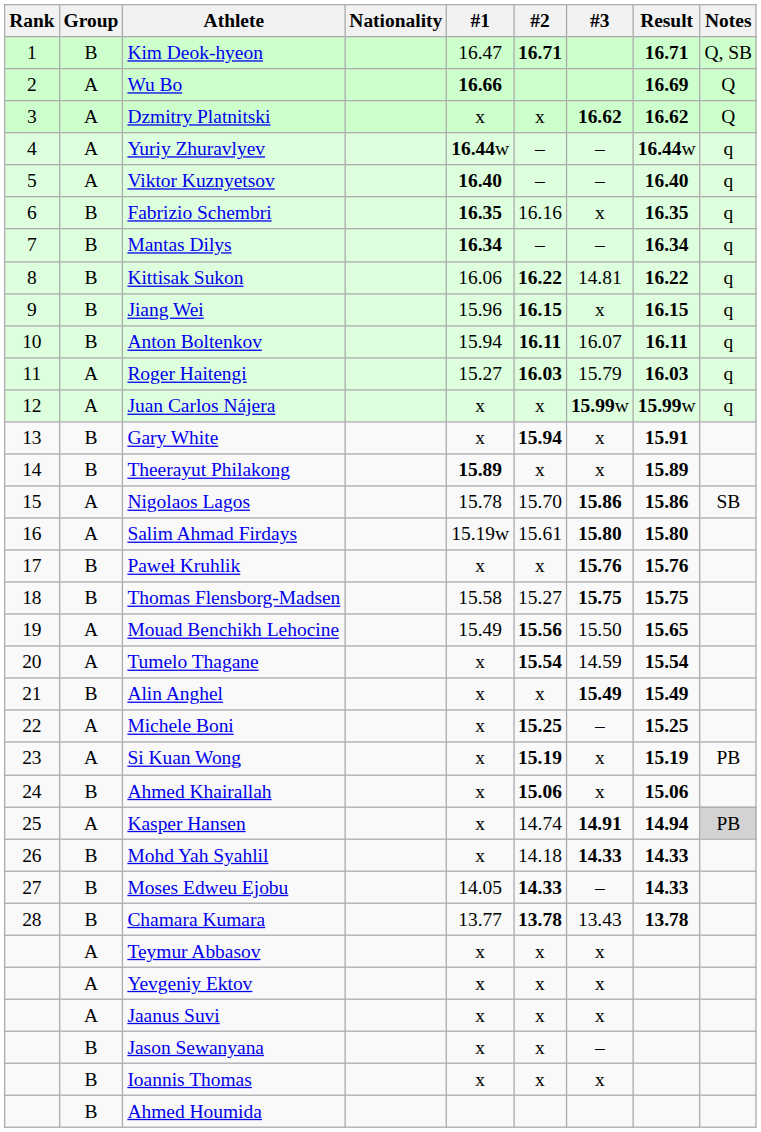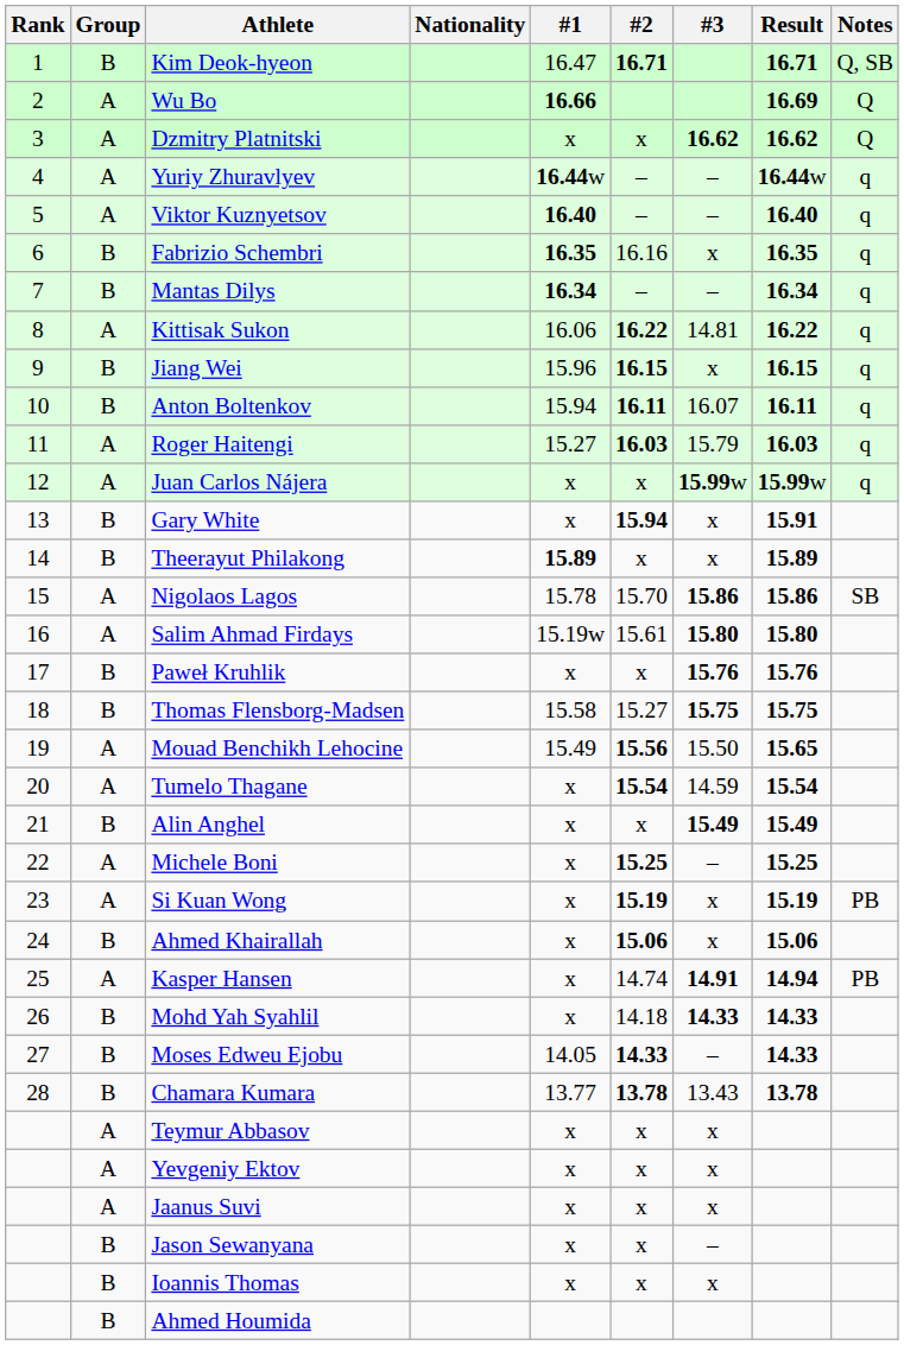 <table class="wikitable sortable" style="text-align:center;font-size:95%">
 <tr>
 <th>Rank</th>
 <th>Group</th>
 <th>Athlete</th>
 <th>Nationality</th>
 <th>#1</th>
 <th>#2</th>
 <th>#3</th>
 <th>Result</th>
 <th>Notes</th>
 </tr>
 <tr bgcolor=ccffcc>
 <td>1</td>
 <td>B</td>
 <td align="left"><a href='#'>Kim Deok-hyeon</a></td>
 <td align=left></td>
 <td>16.47</td>
 <td><strong>16.71</strong></td>
 <td></td>
 <td><strong>16.71</strong></td>
 <td>Q, SB</td>
 </tr>
 <tr bgcolor=ccffcc>
 <td>2</td>
 <td>A</td>
 <td align="left"><a href='#'>Wu Bo</a></td>
 <td align=left></td>
 <td><strong>16.66</strong></td>
 <td></td>
 <td></td>
 <td><strong>16.69</strong></td>
 <td>Q</td>
 </tr>
 <tr bgcolor=ccffcc>
 <td>3</td>
 <td>A</td>
 <td align="left"><a href='#'>Dzmitry Platnitski</a></td>
 <td align=left></td>
 <td>x</td>
 <td>x</td>
 <td><strong>16.62</strong></td>
 <td><strong>16.62</strong></td>
 <td>Q</td>
 </tr>
 <tr bgcolor=ddffdd>
 <td>4</td>
 <td>A</td>
 <td align="left"><a href='#'>Yuriy Zhuravlyev</a></td>
 <td align=left></td>
 <td><strong>16.44</strong>w</td>
 <td>–</td>
 <td>–</td>
 <td><strong>16.44</strong>w</td>
 <td>q</td>
 </tr>
 <tr bgcolor=ddffdd>
 <td>5</td>
 <td>A</td>
 <td align="left"><a href='#'>Viktor Kuznyetsov</a></td>
 <td align=left></td>
 <td><strong>16.40</strong></td>
 <td>–</td>
 <td>–</td>
 <td><strong>16.40</strong></td>
 <td>q</td>
 </tr>
 <tr bgcolor=ddffdd>
 <td>6</td>
 <td>B</td>
 <td align="left"><a href='#'>Fabrizio Schembri</a></td>
 <td align=left></td>
 <td><strong>16.35</strong></td>
 <td>16.16</td>
 <td>x</td>
 <td><strong>16.35</strong></td>
 <td>q</td>
 </tr>
 <tr bgcolor=ddffdd>
 <td>7</td>
 <td>B</td>
 <td align="left"><a href='#'>Mantas Dilys</a></td>
 <td align=left></td>
 <td><strong>16.34</strong></td>
 <td>–</td>
 <td>–</td>
 <td><strong>16.34</strong></td>
 <td>q</td>
 </tr>
 <tr bgcolor=ddffdd>
 <td>8</td>
-<td>B</td>
+<td>A</td>
 <td align="left"><a href='#'>Kittisak Sukon</a></td>
 <td align=left></td>
 <td>16.06</td>
 <td><strong>16.22</strong></td>
 <td>14.81</td>
 <td><strong>16.22</strong></td>
 <td>q</td>
 </tr>
 <tr bgcolor=ddffdd>
 <td>9</td>
 <td>B</td>
 <td align="left"><a href='#'>Jiang Wei</a></td>
 <td align=left></td>
 <td>15.96</td>
 <td><strong>16.15</strong></td>
 <td>x</td>
 <td><strong>16.15</strong></td>
 <td>q</td>
 </tr>
 <tr bgcolor=ddffdd>
 <td>10</td>
 <td>B</td>
 <td align="left"><a href='#'>Anton Boltenkov</a></td>
 <td align=left></td>
 <td>15.94</td>
 <td><strong>16.11</strong></td>
 <td>16.07</td>
 <td><strong>16.11</strong></td>
 <td>q</td>
 </tr>
 <tr bgcolor=ddffdd>
 <td>11</td>
 <td>A</td>
 <td align="left"><a href='#'>Roger Haitengi</a></td>
 <td align=left></td>
 <td>15.27</td>
 <td><strong>16.03</strong></td>
 <td>15.79</td>
 <td><strong>16.03</strong></td>
 <td>q</td>
 </tr>
 <tr bgcolor=ddffdd>
 <td>12</td>
 <td>A</td>
 <td align="left"><a href='#'>Juan Carlos Nájera</a></td>
 <td align=left></td>
 <td>x</td>
 <td>x</td>
 <td><strong>15.99</strong>w</td>
 <td><strong>15.99</strong>w</td>
 <td>q</td>
 </tr>
 <tr>
 <td>13</td>
 <td>B</td>
 <td align="left"><a href='#'>Gary White</a></td>
 <td align=left></td>
 <td>x</td>
 <td><strong>15.94</strong></td>
 <td>x</td>
 <td><strong>15.91</strong></td>
 <td></td>
 </tr>
 <tr>
 <td>14</td>
 <td>B</td>
 <td align="left"><a href='#'>Theerayut Philakong</a></td>
 <td align=left></td>
 <td><strong>15.89</strong></td>
 <td>x</td>
 <td>x</td>
 <td><strong>15.89</strong></td>
 <td></td>
 </tr>
 <tr>
 <td>15</td>
 <td>A</td>
 <td align="left"><a href='#'>Nigolaos Lagos</a></td>
 <td align=left></td>
 <td>15.78</td>
 <td>15.70</td>
 <td><strong>15.86</strong></td>
 <td><strong>15.86</strong></td>
 <td>SB</td>
 </tr>
 <tr>
 <td>16</td>
 <td>A</td>
 <td align="left"><a href='#'>Salim Ahmad Firdays</a></td>
 <td align=left></td>
 <td>15.19w</td>
 <td>15.61</td>
 <td><strong>15.80</strong></td>
 <td><strong>15.80</strong></td>
 <td></td>
 </tr>
 <tr>
 <td>17</td>
 <td>B</td>
 <td align="left"><a href='#'>Paweł Kruhlik</a></td>
 <td align=left></td>
 <td>x</td>
 <td>x</td>
 <td><strong>15.76</strong></td>
 <td><strong>15.76</strong></td>
 <td></td>
 </tr>
 <tr>
 <td>18</td>
 <td>B</td>
 <td align="left"><a href='#'>Thomas Flensborg-Madsen</a></td>
 <td align=left></td>
 <td>15.58</td>
 <td>15.27</td>
 <td><strong>15.75</strong></td>
 <td><strong>15.75</strong></td>
 <td></td>
 </tr>
 <tr>
 <td>19</td>
 <td>A</td>
 <td align="left"><a href='#'>Mouad Benchikh Lehocine</a></td>
 <td align=left></td>
 <td>15.49</td>
 <td><strong>15.56</strong></td>
 <td>15.50</td>
 <td><strong>15.65</strong></td>
 <td></td>
 </tr>
 <tr>
 <td>20</td>
 <td>A</td>
 <td align="left"><a href='#'>Tumelo Thagane</a></td>
 <td align=left></td>
 <td>x</td>
 <td><strong>15.54</strong></td>
 <td>14.59</td>
 <td><strong>15.54</strong></td>
 <td></td>
 </tr>
 <tr>
 <td>21</td>
 <td>B</td>
 <td align="left"><a href='#'>Alin Anghel</a></td>
 <td align=left></td>
 <td>x</td>
 <td>x</td>
 <td><strong>15.49</strong></td>
 <td><strong>15.49</strong></td>
 <td></td>
 </tr>
 <tr>
 <td>22</td>
 <td>A</td>
 <td align="left"><a href='#'>Michele Boni</a></td>
 <td align=left></td>
 <td>x</td>
 <td><strong>15.25</strong></td>
 <td>–</td>
 <td><strong>15.25</strong></td>
 <td></td>
 </tr>
 <tr>
 <td>23</td>
 <td>A</td>
 <td align="left"><a href='#'>Si Kuan Wong</a></td>
 <td align=left></td>
 <td>x</td>
 <td><strong>15.19</strong></td>
 <td>x</td>
 <td><strong>15.19</strong></td>
 <td>PB</td>
 </tr>
 <tr>
 <td>24</td>
 <td>B</td>
 <td align="left"><a href='#'>Ahmed Khairallah</a></td>
 <td align=left></td>
 <td>x</td>
 <td><strong>15.06</strong></td>
 <td>x</td>
 <td><strong>15.06</strong></td>
 <td></td>
 </tr>
 <tr>
 <td>25</td>
 <td>A</td>
 <td align="left"><a href='#'>Kasper Hansen</a></td>
 <td align=left></td>
 <td>x</td>
 <td>14.74</td>
 <td><strong>14.91</strong></td>
 <td><strong>14.94</strong></td>
-<td style="background: lightgrey;">PB</td>
+<td>PB</td>
 </tr>
 <tr>
 <td>26</td>
 <td>B</td>
 <td align="left"><a href='#'>Mohd Yah Syahlil</a></td>
 <td align=left></td>
 <td>x</td>
 <td>14.18</td>
 <td><strong>14.33</strong></td>
 <td><strong>14.33</strong></td>
 <td></td>
 </tr>
 <tr>
 <td>27</td>
 <td>B</td>
 <td align="left"><a href='#'>Moses Edweu Ejobu</a></td>
 <td align=left></td>
 <td>14.05</td>
 <td><strong>14.33</strong></td>
 <td>–</td>
 <td><strong>14.33</strong></td>
 <td></td>
 </tr>
 <tr>
 <td>28</td>
 <td>B</td>
 <td align="left"><a href='#'>Chamara Kumara</a></td>
 <td align=left></td>
 <td>13.77</td>
 <td><strong>13.78</strong></td>
 <td>13.43</td>
 <td><strong>13.78</strong></td>
 <td></td>
 </tr>
 <tr>
 <td></td>
 <td>A</td>
 <td align="left"><a href='#'>Teymur Abbasov</a></td>
 <td align=left></td>
 <td>x</td>
 <td>x</td>
 <td>x</td>
 <td><strong></strong></td>
 <td></td>
 </tr>
 <tr>
 <td></td>
 <td>A</td>
 <td align="left"><a href='#'>Yevgeniy Ektov</a></td>
 <td align=left></td>
 <td>x</td>
 <td>x</td>
 <td>x</td>
 <td><strong></strong></td>
 <td></td>
 </tr>
 <tr>
 <td></td>
 <td>A</td>
 <td align="left"><a href='#'>Jaanus Suvi</a></td>
 <td align=left></td>
 <td>x</td>
 <td>x</td>
 <td>x</td>
 <td><strong></strong></td>
 <td></td>
 </tr>
 <tr>
 <td></td>
 <td>B</td>
 <td align="left"><a href='#'>Jason Sewanyana</a></td>
 <td align=left></td>
 <td>x</td>
 <td>x</td>
 <td>–</td>
 <td><strong></strong></td>
 <td></td>
 </tr>
 <tr>
 <td></td>
 <td>B</td>
 <td align="left"><a href='#'>Ioannis Thomas</a></td>
 <td align=left></td>
 <td>x</td>
 <td>x</td>
 <td>x</td>
 <td><strong></strong></td>
 <td></td>
 </tr>
 <tr>
 <td></td>
 <td>B</td>
 <td align="left"><a href='#'>Ahmed Houmida</a></td>
 <td align=left></td>
 <td></td>
 <td></td>
 <td></td>
 <td><strong></strong></td>
 <td></td>
 </tr>
 </table>
